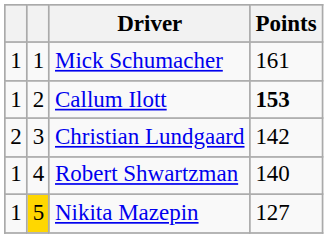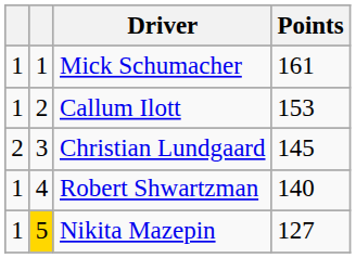 <table class="wikitable" style="font-size: 85%;">
 <tr>
 <th></th>
 <th></th>
 <th>Driver</th>
 <th>Points</th>
 </tr>
 <tr>
 <td align="left"> 1</td>
 <td align="center">1</td>
 <td> <a href='#'>Mick Schumacher</a></td>
 <td>161</td>
 </tr>
 <tr>
 <td align="left"> 1</td>
 <td align="center">2</td>
 <td> <a href='#'>Callum Ilott</a></td>
-<td><strong>153</strong></td>
+<td>153</td>
 </tr>
 <tr>
 <td align="left"> 2</td>
 <td align="center">3</td>
 <td> <a href='#'>Christian Lundgaard</a></td>
-<td>142</td>
+<td>145</td>
 </tr>
 <tr>
 <td align="left"> 1</td>
 <td align="center">4</td>
 <td> <a href='#'>Robert Shwartzman</a></td>
 <td>140</td>
 </tr>
 <tr>
 <td align="left"> 1</td>
 <td align="center" style="background: gold;">5</td>
 <td> <a href='#'>Nikita Mazepin</a></td>
 <td>127</td>
 </tr>
 </table>
